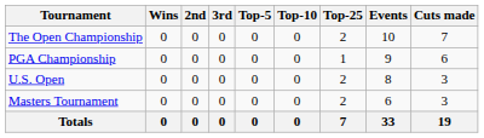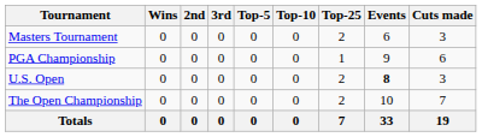 <table class=wikitable style=text-align:center>
 <tr>
 <th>Tournament</th>
 <th>Wins</th>
 <th>2nd</th>
 <th>3rd</th>
 <th>Top-5</th>
 <th>Top-10</th>
 <th>Top-25</th>
 <th>Events</th>
 <th>Cuts made</th>
 </tr>
 <tr>
-<td align=left><a href='#'>The Open Championship</a></td>
+<td align=left><a href='#'>Masters Tournament</a></td>
 <td>0</td>
 <td>0</td>
 <td>0</td>
 <td>0</td>
 <td>0</td>
 <td>2</td>
-<td>10</td>
-<td>7</td>
+<td>6</td>
+<td>3</td>
 </tr>
 <tr>
 <td align=left><a href='#'>PGA Championship</a></td>
 <td>0</td>
 <td>0</td>
 <td>0</td>
 <td>0</td>
 <td>0</td>
 <td>1</td>
 <td>9</td>
 <td>6</td>
 </tr>
 <tr>
 <td align=left><a href='#'>U.S. Open</a></td>
 <td>0</td>
 <td>0</td>
 <td>0</td>
 <td>0</td>
 <td>0</td>
 <td>2</td>
-<td>8</td>
+<td><strong>8</strong></td>
 <td>3</td>
 </tr>
 <tr>
-<td align=left><a href='#'>Masters Tournament</a></td>
+<td align=left><a href='#'>The Open Championship</a></td>
 <td>0</td>
 <td>0</td>
 <td>0</td>
 <td>0</td>
 <td>0</td>
 <td>2</td>
-<td>6</td>
-<td>3</td>
+<td>10</td>
+<td>7</td>
 </tr>
 <tr>
 <th>Totals</th>
 <th>0</th>
 <th>0</th>
 <th>0</th>
 <th>0</th>
 <th>0</th>
 <th>7</th>
 <th>33</th>
 <th>19</th>
 </tr>
 </table>
